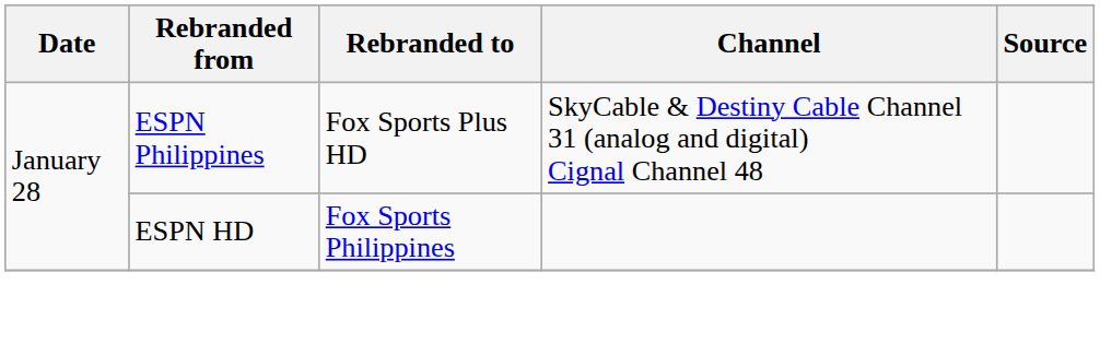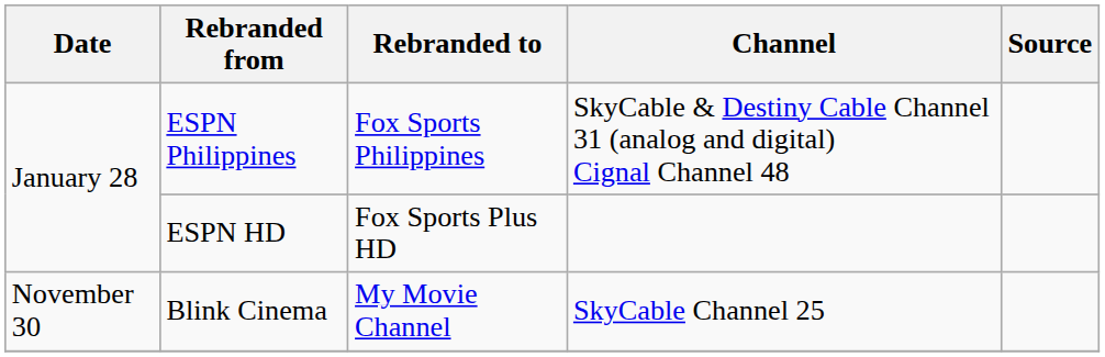 <table class="wikitable">
 <tr>
 <th>Date</th>
 <th>Rebranded from</th>
 <th>Rebranded to</th>
 <th>Channel</th>
 <th>Source</th>
 </tr>
 <tr>
 <td rowspan="2">January 28</td>
 <td><a href='#'>ESPN Philippines</a></td>
-<td>Fox Sports Plus HD</td>
+<td><a href='#'>Fox Sports Philippines</a></td>
 <td>SkyCable & <a href='#'>Destiny Cable</a> Channel 31 (analog and digital)<br><a href='#'>Cignal</a> Channel 48</td>
 <td></td>
 </tr>
 <tr>
 <td>ESPN HD</td>
-<td><a href='#'>Fox Sports Philippines</a></td>
+<td>Fox Sports Plus HD</td>
 <td></td>
+<td></td>
+</tr>
+<tr>
+<td>November 30</td>
+<td>Blink Cinema</td>
+<td><a href='#'>My Movie Channel</a></td>
+<td><a href='#'>SkyCable</a> Channel 25</td>
 <td></td>
 </tr>
 <tr>
 </tr>
 </table>
